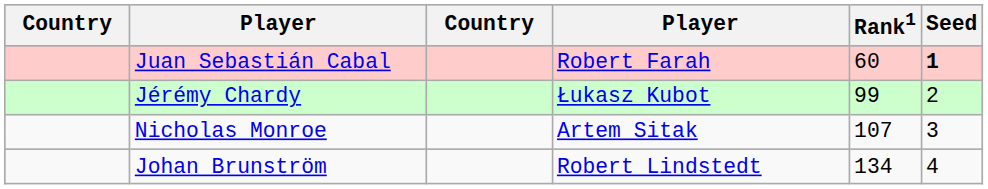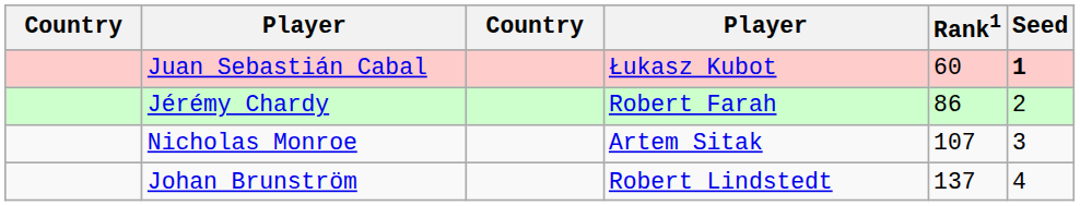 <table class="sortable wikitable">
 <tr>
 <th width="70">Country</th>
 <th width="175">Player</th>
 <th width="70">Country</th>
 <th width="175">Player</th>
 <th>Rank<sup>1</sup></th>
 <th>Seed</th>
 </tr>
 <tr style="background:#fcc;">
 <td></td>
 <td><a href='#'>Juan Sebastián Cabal</a></td>
 <td></td>
-<td><a href='#'>Robert Farah</a></td>
+<td><a href='#'>Łukasz Kubot</a></td>
 <td>60</td>
 <td><strong>1</strong></td>
 </tr>
 <tr style="background:#cfc;">
 <td></td>
 <td><a href='#'>Jérémy Chardy</a></td>
 <td></td>
-<td><a href='#'>Łukasz Kubot</a></td>
-<td>99</td>
+<td><a href='#'>Robert Farah</a></td>
+<td>86</td>
 <td>2</td>
 </tr>
 <tr>
 <td></td>
 <td><a href='#'>Nicholas Monroe</a></td>
 <td></td>
 <td><a href='#'>Artem Sitak</a></td>
 <td>107</td>
 <td>3</td>
 </tr>
 <tr>
 <td></td>
 <td><a href='#'>Johan Brunström</a></td>
 <td></td>
 <td><a href='#'>Robert Lindstedt</a></td>
-<td>134</td>
+<td>137</td>
 <td>4</td>
 </tr>
 </table>
